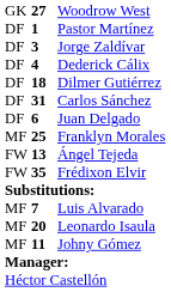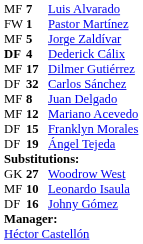 <table style = "font-size: 90%" cellspacing = "0" cellpadding = "0">
 <tr>
 <td colspan = 4></td>
 </tr>
 <tr>
 <th style="width:25px;"></th>
 <th style="width:25px;"></th>
 </tr>
 <tr>
+<td>MF</td>
+<td><strong>7</strong></td>
+<td> <a href='#'>Luis Alvarado</a></td>
+<td></td>
+<td></td>
+</tr>
+<tr>
+<td>FW</td>
+<td><strong>1</strong></td>
+<td> <a href='#'>Pastor Martínez</a></td>
+</tr>
+<tr>
+<td>MF</td>
+<td><strong>5</strong></td>
+<td> <a href='#'>Jorge Zaldívar</a></td>
+<td></td>
+<td></td>
+</tr>
+<tr>
+<td><strong>DF</strong></td>
+<td><strong>4</strong></td>
+<td> <a href='#'>Dederick Cálix</a></td>
+</tr>
+<tr>
+<td>MF</td>
+<td><strong>17</strong></td>
+<td> <a href='#'>Dilmer Gutiérrez</a></td>
+<td></td>
+<td></td>
+</tr>
+<tr>
+<td>DF</td>
+<td><strong>32</strong></td>
+<td> <a href='#'>Carlos Sánchez</a></td>
+</tr>
+<tr>
+<td>MF</td>
+<td><strong>8</strong></td>
+<td> <a href='#'>Juan Delgado</a></td>
+<td></td>
+<td></td>
+</tr>
+<tr>
+<td>MF</td>
+<td><strong>12</strong></td>
+<td> <a href='#'>Mariano Acevedo</a></td>
+<td></td>
+<td></td>
+</tr>
+<tr>
+<td>DF</td>
+<td><strong>15</strong></td>
+<td> <a href='#'>Franklyn Morales</a></td>
+<td></td>
+<td></td>
+</tr>
+<tr>
+<td>DF</td>
+<td><strong>19</strong></td>
+<td> <a href='#'>Ángel Tejeda</a></td>
+</tr>
+<tr>
+<td colspan = 3><strong>Substitutions:</strong></td>
+</tr>
+<tr>
 <td>GK</td>
 <td><strong>27</strong></td>
 <td> <a href='#'>Woodrow West</a></td>
 <td></td>
 <td></td>
 </tr>
 <tr>
-<td>DF</td>
-<td><strong>1</strong></td>
-<td> <a href='#'>Pastor Martínez</a></td>
-</tr>
-<tr>
-<td>DF</td>
-<td><strong>3</strong></td>
-<td> <a href='#'>Jorge Zaldívar</a></td>
+<td>MF</td>
+<td><strong>10</strong></td>
+<td> <a href='#'>Leonardo Isaula</a></td>
 <td></td>
 <td></td>
 </tr>
 <tr>
 <td>DF</td>
-<td><strong>4</strong></td>
-<td> <a href='#'>Dederick Cálix</a></td>
-</tr>
-<tr>
-<td>DF</td>
-<td><strong>18</strong></td>
-<td> <a href='#'>Dilmer Gutiérrez</a></td>
-<td></td>
-<td></td>
-</tr>
-<tr>
-<td>DF</td>
-<td><strong>31</strong></td>
-<td> <a href='#'>Carlos Sánchez</a></td>
-</tr>
-<tr>
-<td>DF</td>
-<td><strong>6</strong></td>
-<td> <a href='#'>Juan Delgado</a></td>
-<td></td>
-<td></td>
-</tr>
-<tr>
-<td>MF</td>
-<td><strong>25</strong></td>
-<td> <a href='#'>Franklyn Morales</a></td>
-<td></td>
-<td></td>
-</tr>
-<tr>
-<td>FW</td>
-<td><strong>13</strong></td>
-<td> <a href='#'>Ángel Tejeda</a></td>
-</tr>
-<tr>
-<td>FW</td>
-<td><strong>35</strong></td>
-<td> <a href='#'>Frédixon Elvir</a></td>
-<td></td>
-<td></td>
-</tr>
-<tr>
-<td colspan = 3><strong>Substitutions:</strong></td>
-</tr>
-<tr>
-<td>MF</td>
-<td><strong>7</strong></td>
-<td> <a href='#'>Luis Alvarado</a></td>
-<td></td>
-<td></td>
-</tr>
-<tr>
-<td>MF</td>
-<td><strong>20</strong></td>
-<td> <a href='#'>Leonardo Isaula</a></td>
-<td></td>
-<td></td>
-</tr>
-<tr>
-<td>MF</td>
-<td><strong>11</strong></td>
+<td><strong>16</strong></td>
 <td> <a href='#'>Johny Gómez</a></td>
 <td></td>
 <td></td>
 </tr>
 <tr>
 <td colspan = 3><strong>Manager:</strong></td>
 </tr>
 <tr>
 <td colspan = 3> <a href='#'>Héctor Castellón</a></td>
 </tr>
 </table>
